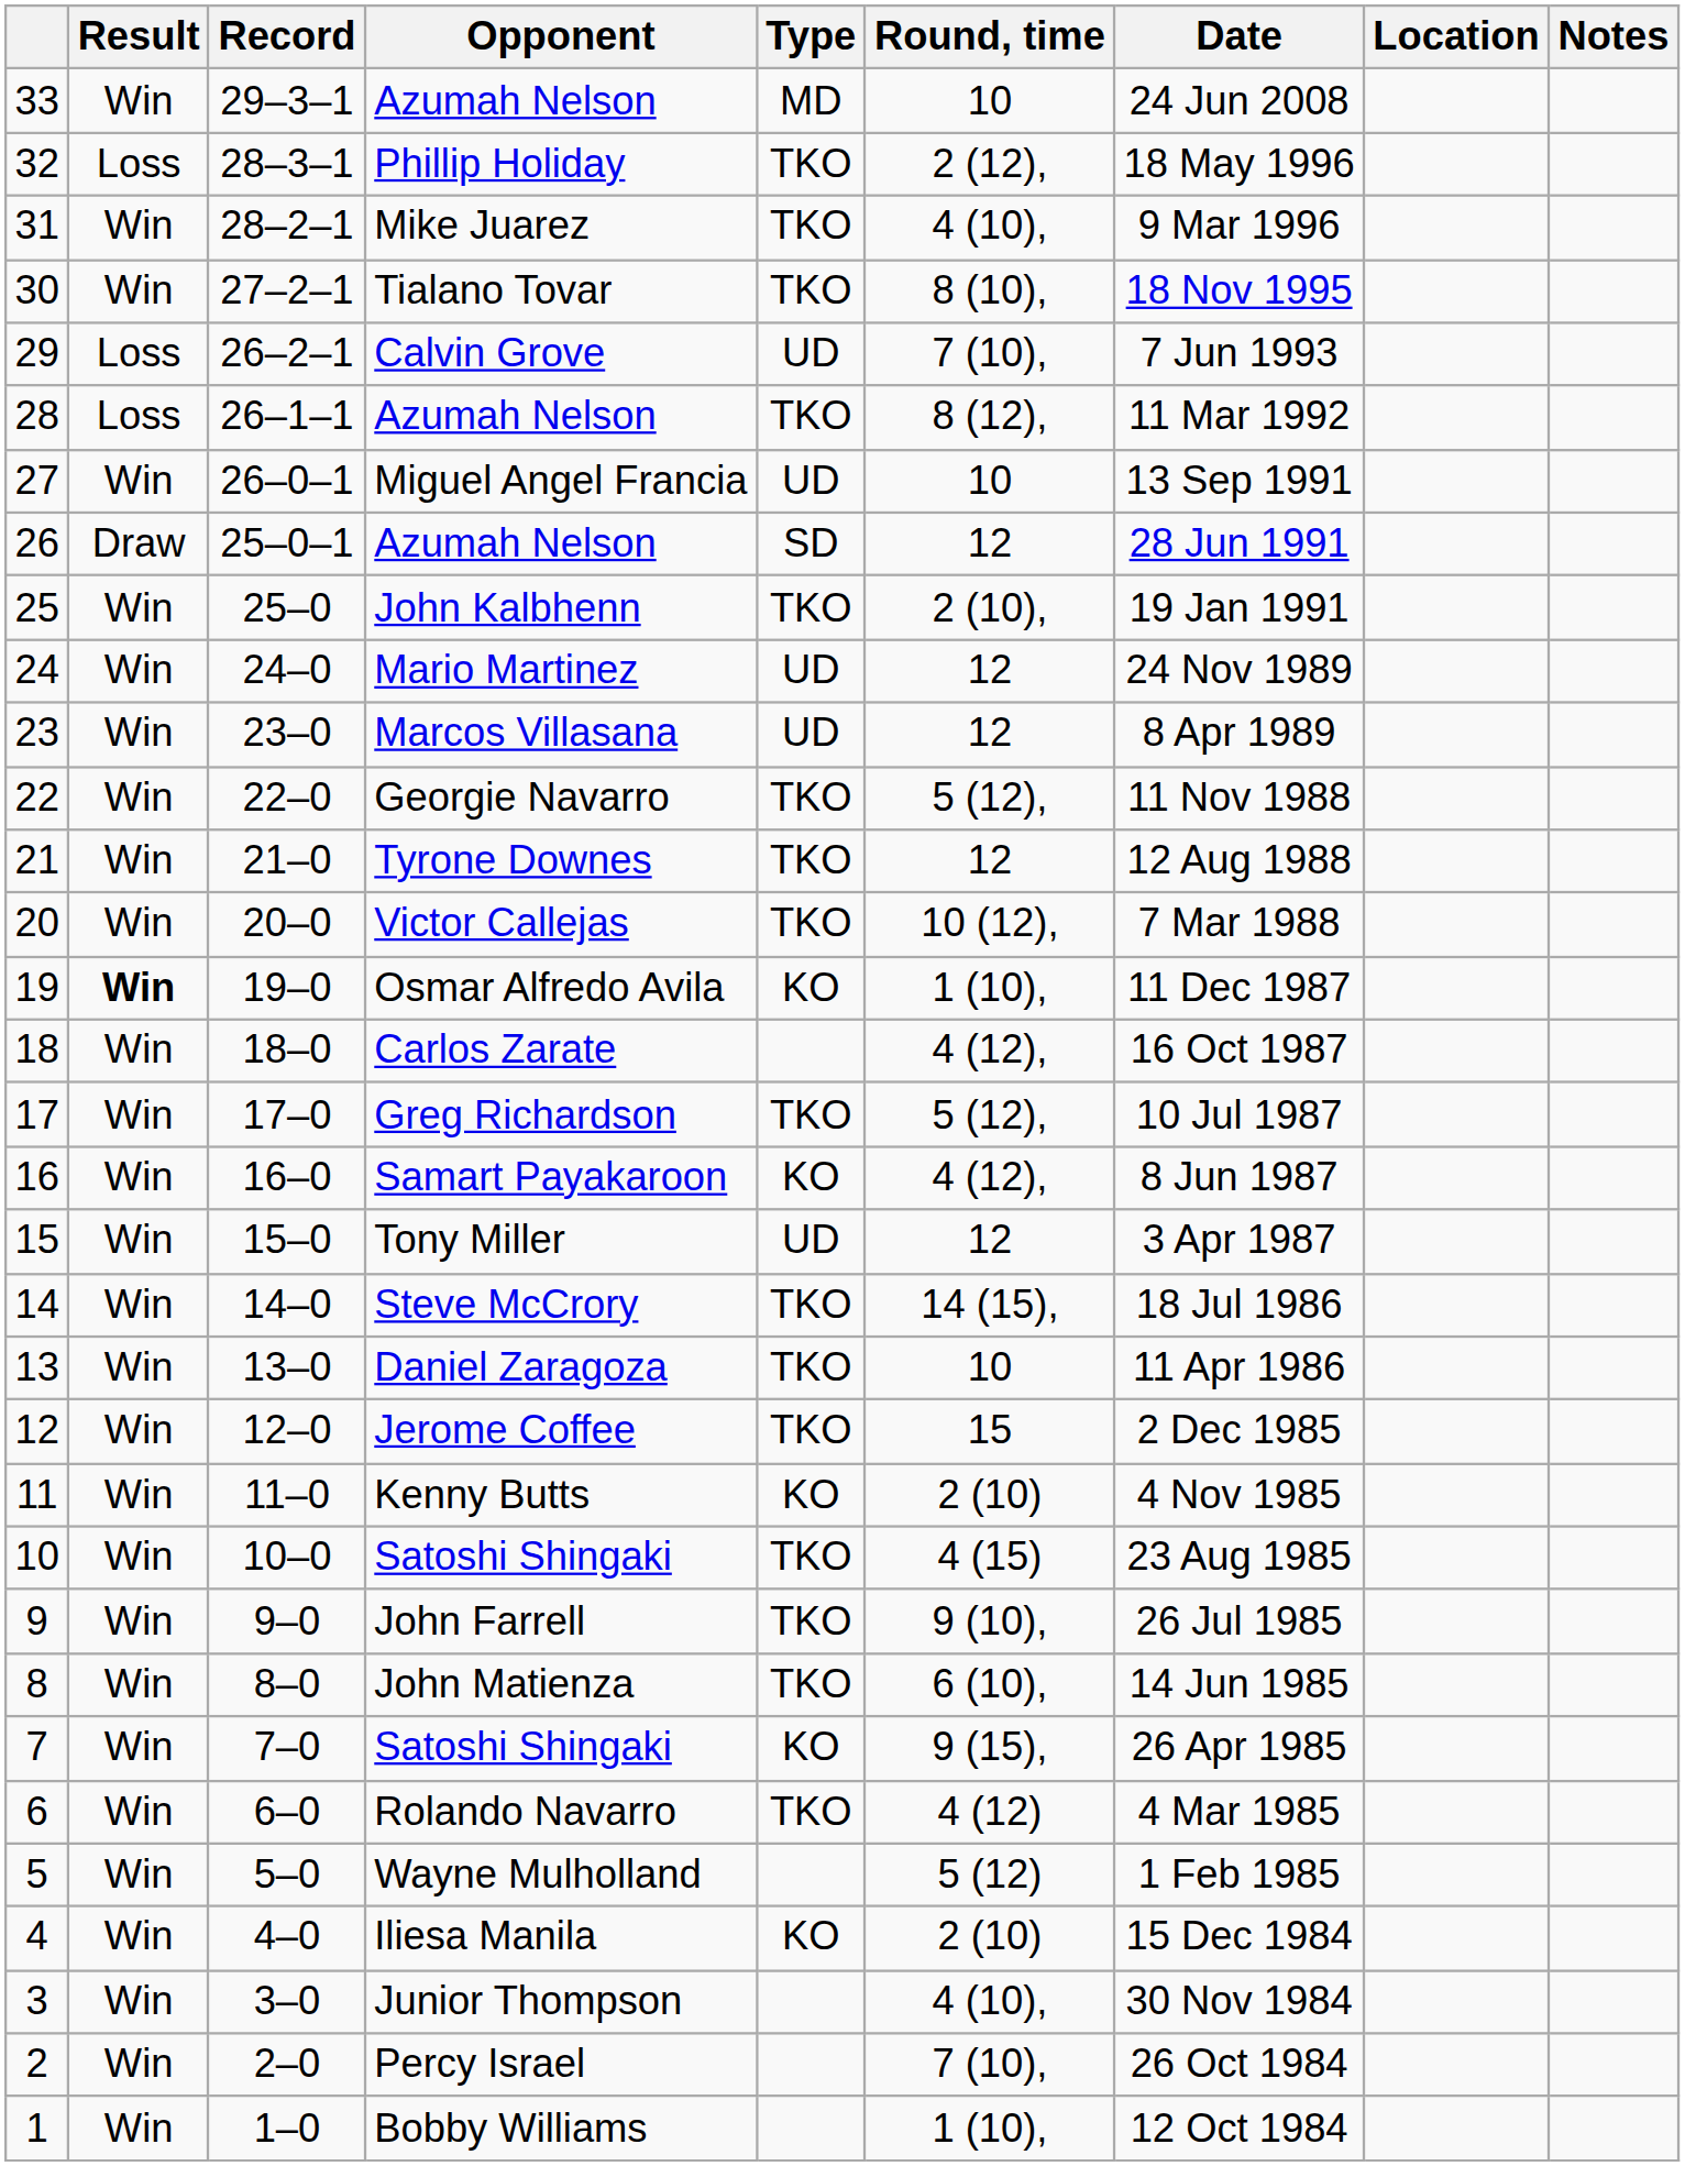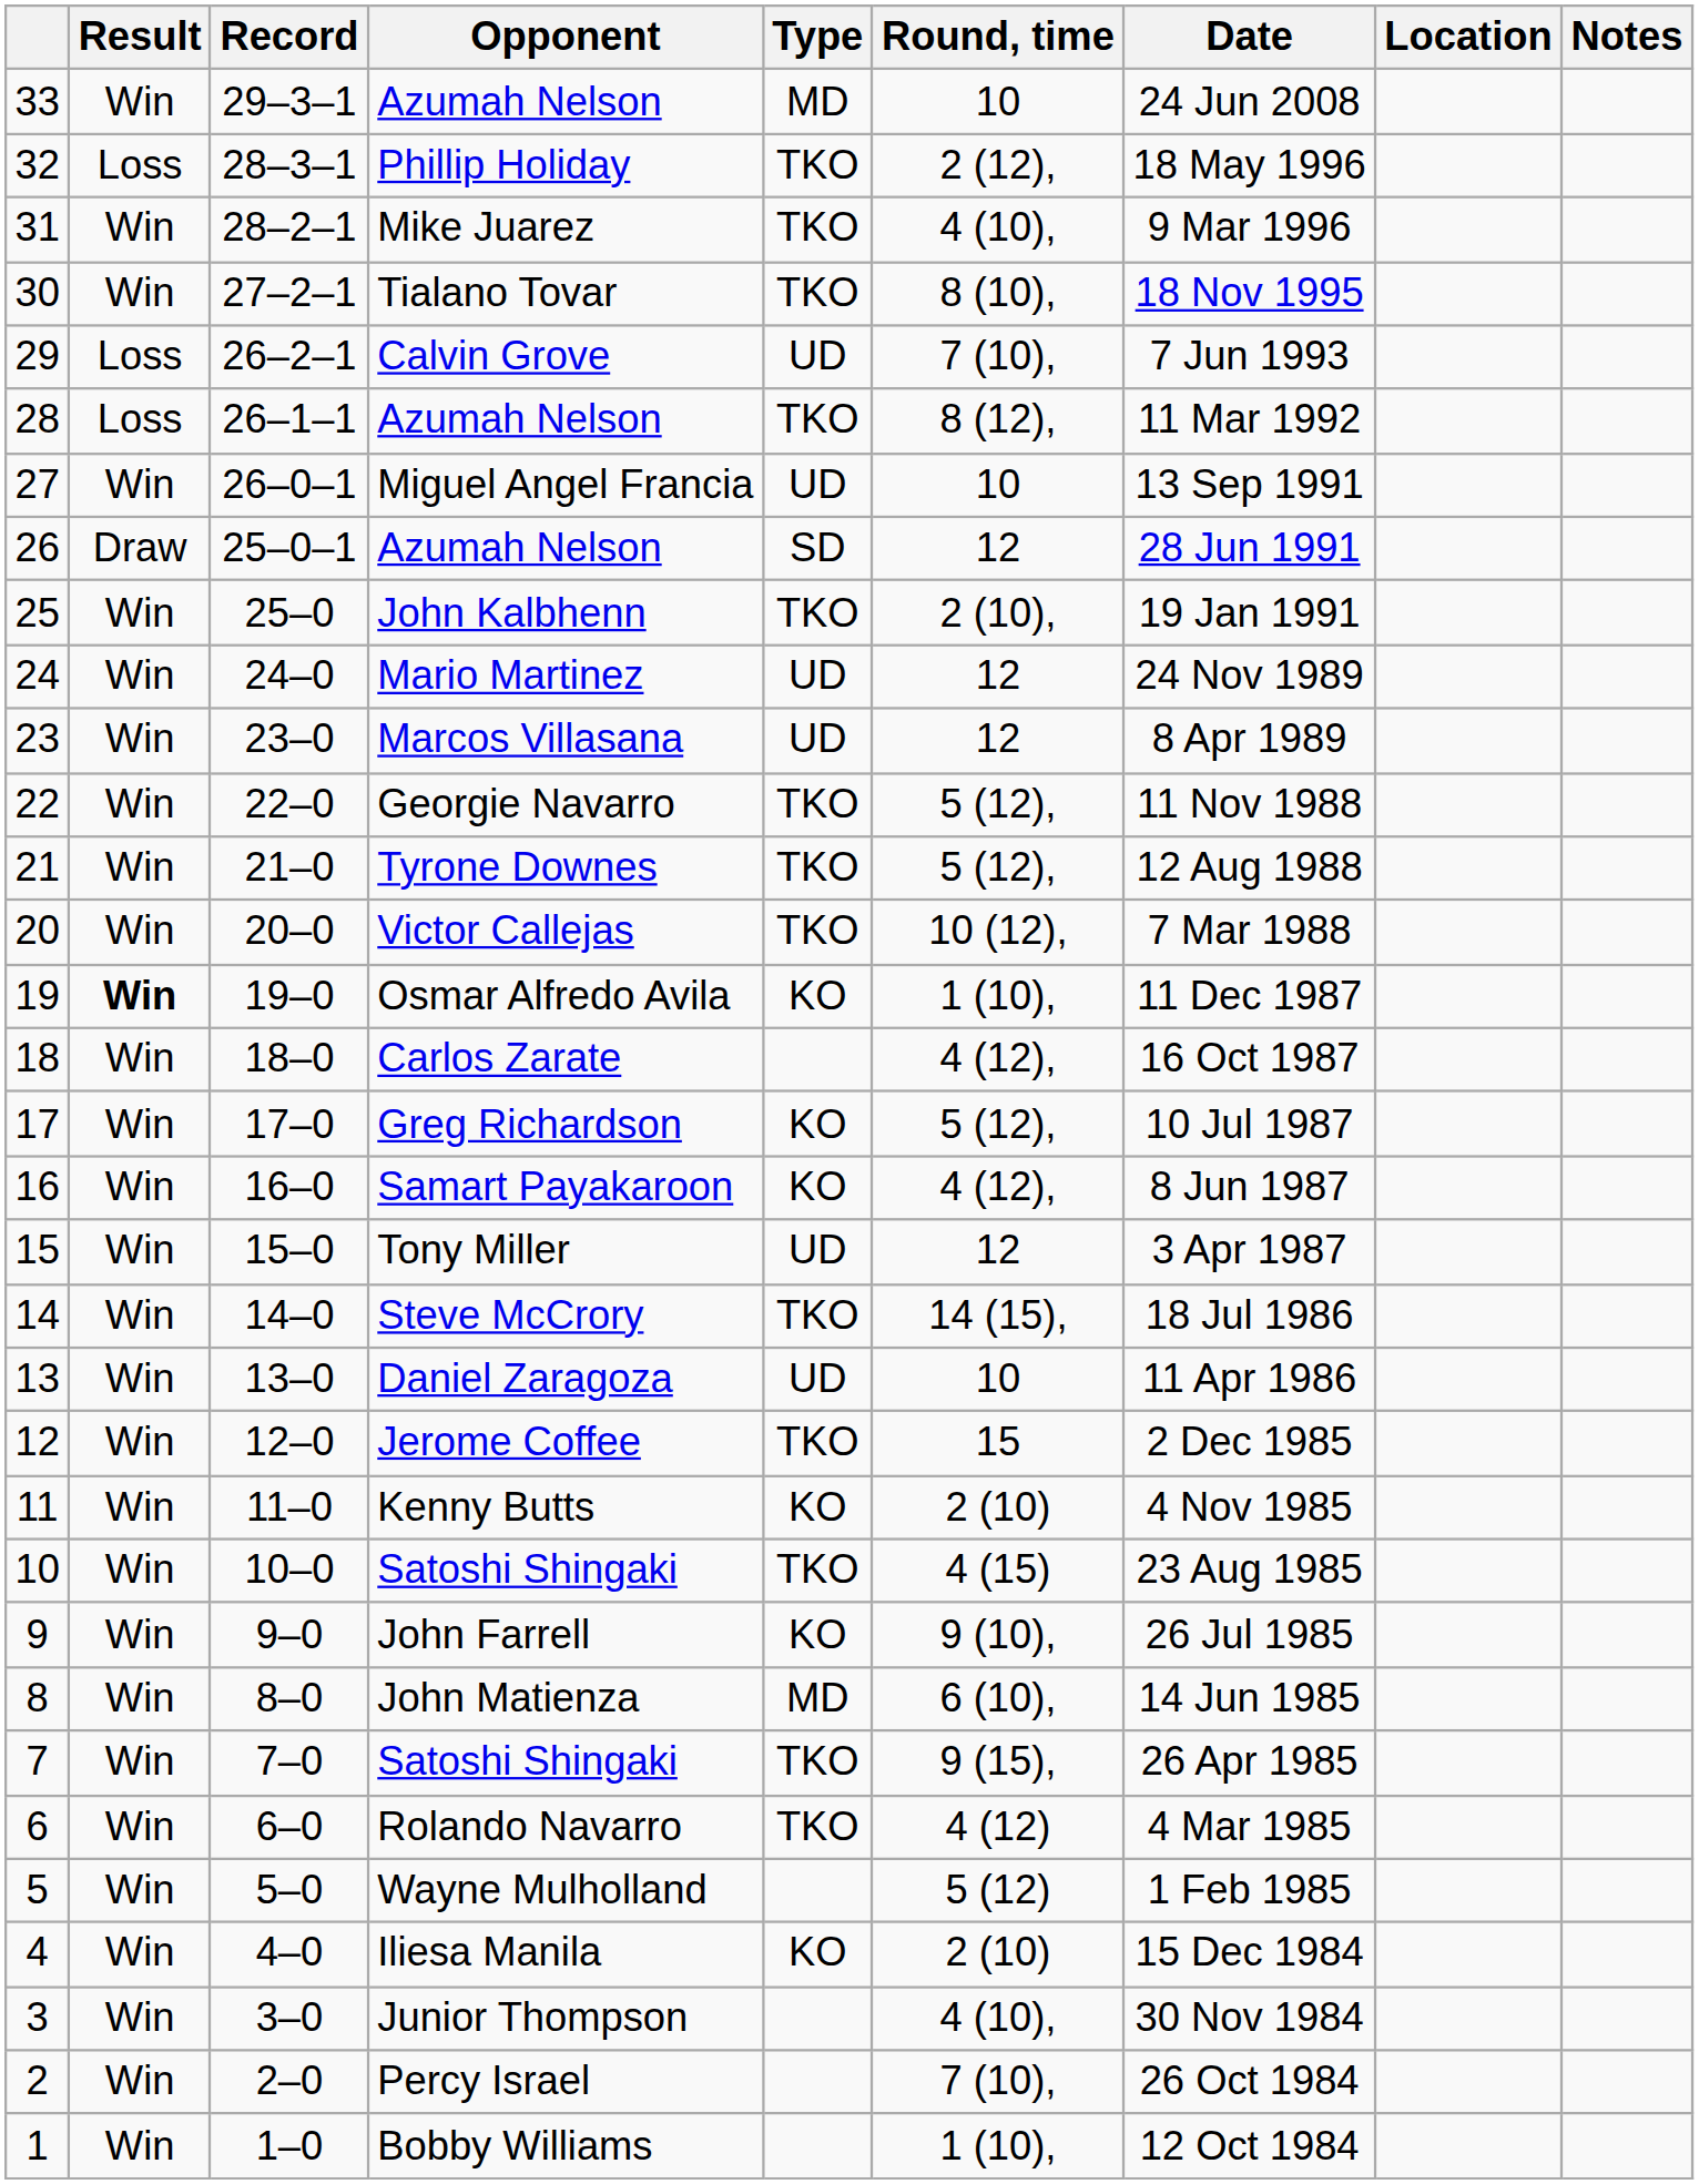 <table class="wikitable" style="text-align:center">
 <tr>
 <th></th>
 <th>Result</th>
 <th>Record</th>
 <th>Opponent</th>
 <th>Type</th>
 <th>Round, time</th>
 <th>Date</th>
 <th>Location</th>
 <th>Notes</th>
 </tr>
 <tr>
 <td>33</td>
 <td>Win</td>
 <td>29–3–1</td>
 <td style="text-align:left;"><a href='#'>Azumah Nelson</a></td>
 <td>MD</td>
 <td>10</td>
 <td>24 Jun 2008</td>
 <td style="text-align:left;"></td>
 <td></td>
 </tr>
 <tr>
 <td>32</td>
 <td>Loss</td>
 <td>28–3–1</td>
 <td style="text-align:left;"><a href='#'>Phillip Holiday</a></td>
 <td>TKO</td>
 <td>2 (12), </td>
 <td>18 May 1996</td>
 <td style="text-align:left;"></td>
 <td style="text-align:left;"></td>
 </tr>
 <tr>
 <td>31</td>
 <td>Win</td>
 <td>28–2–1</td>
 <td style="text-align:left;">Mike Juarez</td>
 <td>TKO</td>
 <td>4 (10), </td>
 <td>9 Mar 1996</td>
 <td style="text-align:left;"></td>
 <td style="text-align:left;"></td>
 </tr>
 <tr>
 <td>30</td>
 <td>Win</td>
 <td>27–2–1</td>
 <td style="text-align:left;">Tialano Tovar</td>
 <td>TKO</td>
 <td>8 (10), </td>
 <td><a href='#'>18 Nov 1995</a></td>
 <td style="text-align:left;"></td>
 <td></td>
 </tr>
 <tr>
 <td>29</td>
 <td>Loss</td>
 <td>26–2–1</td>
 <td style="text-align:left;"><a href='#'>Calvin Grove</a></td>
 <td>UD</td>
 <td>7 (10), </td>
 <td>7 Jun 1993</td>
 <td style="text-align:left;"></td>
 <td></td>
 </tr>
 <tr>
 <td>28</td>
 <td>Loss</td>
 <td>26–1–1</td>
 <td style="text-align:left;"><a href='#'>Azumah Nelson</a></td>
 <td>TKO</td>
 <td>8 (12), </td>
 <td>11 Mar 1992</td>
 <td style="text-align:left;"></td>
 <td style="text-align:left;"></td>
 </tr>
 <tr>
 <td>27</td>
 <td>Win</td>
 <td>26–0–1</td>
 <td style="text-align:left;">Miguel Angel Francia</td>
 <td>UD</td>
 <td>10</td>
 <td>13 Sep 1991</td>
 <td style="text-align:left;"></td>
 <td style="text-align:left;"></td>
 </tr>
 <tr>
 <td>26</td>
 <td>Draw</td>
 <td>25–0–1</td>
 <td style="text-align:left;"><a href='#'>Azumah Nelson</a></td>
 <td>SD</td>
 <td>12</td>
 <td><a href='#'>28 Jun 1991</a></td>
 <td style="text-align:left;"></td>
 <td style="text-align:left;"></td>
 </tr>
 <tr>
 <td>25</td>
 <td>Win</td>
 <td>25–0</td>
 <td style="text-align:left;"><a href='#'>John Kalbhenn</a></td>
 <td>TKO</td>
 <td>2 (10), </td>
 <td>19 Jan 1991</td>
 <td style="text-align:left;"></td>
 <td style="text-align:left;"></td>
 </tr>
 <tr>
 <td>24</td>
 <td>Win</td>
 <td>24–0</td>
 <td style="text-align:left;"><a href='#'>Mario Martinez</a></td>
 <td>UD</td>
 <td>12</td>
 <td>24 Nov 1989</td>
 <td style="text-align:left;"></td>
 <td></td>
 </tr>
 <tr>
 <td>23</td>
 <td>Win</td>
 <td>23–0</td>
 <td style="text-align:left;"><a href='#'>Marcos Villasana</a></td>
 <td>UD</td>
 <td>12</td>
 <td>8 Apr 1989</td>
 <td style="text-align:left;"></td>
 <td style="text-align:left;"></td>
 </tr>
 <tr>
 <td>22</td>
 <td>Win</td>
 <td>22–0</td>
 <td style="text-align:left;">Georgie Navarro</td>
 <td>TKO</td>
 <td>5 (12), </td>
 <td>11 Nov 1988</td>
 <td style="text-align:left;"></td>
 <td style="text-align:left;"></td>
 </tr>
 <tr>
 <td>21</td>
 <td>Win</td>
 <td>21–0</td>
 <td style="text-align:left;"><a href='#'>Tyrone Downes</a></td>
 <td>TKO</td>
-<td>12</td>
+<td>5 (12), </td>
 <td>12 Aug 1988</td>
 <td style="text-align:left;"></td>
 <td style="text-align:left;"></td>
 </tr>
 <tr>
 <td>20</td>
 <td>Win</td>
 <td>20–0</td>
 <td style="text-align:left;"><a href='#'>Victor Callejas</a></td>
 <td>TKO</td>
 <td>10 (12), </td>
 <td>7 Mar 1988</td>
 <td style="text-align:left;"></td>
 <td style="text-align:left;"></td>
 </tr>
 <tr>
 <td>19</td>
 <td><strong>Win</strong></td>
 <td>19–0</td>
 <td style="text-align:left;">Osmar Alfredo Avila</td>
 <td>KO</td>
 <td>1 (10), </td>
 <td>11 Dec 1987</td>
 <td style="text-align:left;"></td>
 <td></td>
 </tr>
 <tr>
 <td>18</td>
 <td>Win</td>
 <td>18–0</td>
 <td style="text-align:left;"><a href='#'>Carlos Zarate</a></td>
 <td></td>
 <td>4 (12), </td>
 <td>16 Oct 1987</td>
 <td style="text-align:left;"></td>
 <td style="text-align:left;"></td>
 </tr>
 <tr>
 <td>17</td>
 <td>Win</td>
 <td>17–0</td>
 <td style="text-align:left;"><a href='#'>Greg Richardson</a></td>
-<td>TKO</td>
+<td>KO</td>
 <td>5 (12), </td>
 <td>10 Jul 1987</td>
 <td style="text-align:left;"></td>
 <td style="text-align:left;"></td>
 </tr>
 <tr>
 <td>16</td>
 <td>Win</td>
 <td>16–0</td>
 <td style="text-align:left;"><a href='#'>Samart Payakaroon</a></td>
 <td>KO</td>
 <td>4 (12), </td>
 <td>8 Jun 1987</td>
 <td style="text-align:left;"></td>
 <td style="text-align:left;"></td>
 </tr>
 <tr>
 <td>15</td>
 <td>Win</td>
 <td>15–0</td>
 <td style="text-align:left;">Tony Miller</td>
 <td>UD</td>
 <td>12</td>
 <td>3 Apr 1987</td>
 <td style="text-align:left;"></td>
 <td style="text-align:left;"></td>
 </tr>
 <tr>
 <td>14</td>
 <td>Win</td>
 <td>14–0</td>
 <td style="text-align:left;"><a href='#'>Steve McCrory</a></td>
 <td>TKO</td>
 <td>14 (15), </td>
 <td>18 Jul 1986</td>
 <td style="text-align:left;"></td>
 <td style="text-align:left;"></td>
 </tr>
 <tr>
 <td>13</td>
 <td>Win</td>
 <td>13–0</td>
 <td style="text-align:left;"><a href='#'>Daniel Zaragoza</a></td>
-<td>TKO</td>
+<td>UD</td>
 <td>10</td>
 <td>11 Apr 1986</td>
 <td style="text-align:left;"></td>
 <td></td>
 </tr>
 <tr>
 <td>12</td>
 <td>Win</td>
 <td>12–0</td>
 <td style="text-align:left;"><a href='#'>Jerome Coffee</a></td>
 <td>TKO</td>
 <td>15</td>
 <td>2 Dec 1985</td>
 <td style="text-align:left;"></td>
 <td style="text-align:left;"></td>
 </tr>
 <tr>
 <td>11</td>
 <td>Win</td>
 <td>11–0</td>
 <td style="text-align:left;">Kenny Butts</td>
 <td>KO</td>
 <td>2 (10)</td>
 <td>4 Nov 1985</td>
 <td style="text-align:left;"></td>
 <td></td>
 </tr>
 <tr>
 <td>10</td>
 <td>Win</td>
 <td>10–0</td>
 <td style="text-align:left;"><a href='#'>Satoshi Shingaki</a></td>
 <td>TKO</td>
 <td>4 (15)</td>
 <td>23 Aug 1985</td>
 <td style="text-align:left;"></td>
 <td style="text-align:left;"></td>
 </tr>
 <tr>
 <td>9</td>
 <td>Win</td>
 <td>9–0</td>
 <td style="text-align:left;">John Farrell</td>
-<td>TKO</td>
+<td>KO</td>
 <td>9 (10), </td>
 <td>26 Jul 1985</td>
 <td style="text-align:left;"></td>
 <td></td>
 </tr>
 <tr>
 <td>8</td>
 <td>Win</td>
 <td>8–0</td>
 <td style="text-align:left;">John Matienza</td>
-<td>TKO</td>
+<td>MD</td>
 <td>6 (10), </td>
 <td>14 Jun 1985</td>
 <td style="text-align:left;"></td>
 <td></td>
 </tr>
 <tr>
 <td>7</td>
 <td>Win</td>
 <td>7–0</td>
 <td style="text-align:left;"><a href='#'>Satoshi Shingaki</a></td>
-<td>KO</td>
+<td>TKO</td>
 <td>9 (15), </td>
 <td>26 Apr 1985</td>
 <td style="text-align:left;"></td>
 <td style="text-align:left;"></td>
 </tr>
 <tr>
 <td>6</td>
 <td>Win</td>
 <td>6–0</td>
 <td style="text-align:left;">Rolando Navarro</td>
 <td>TKO</td>
 <td>4 (12)</td>
 <td>4 Mar 1985</td>
 <td style="text-align:left;"></td>
 <td></td>
 </tr>
 <tr>
 <td>5</td>
 <td>Win</td>
 <td>5–0</td>
 <td style="text-align:left;">Wayne Mulholland</td>
 <td></td>
 <td>5 (12)</td>
 <td>1 Feb 1985</td>
 <td style="text-align:left;"></td>
 <td style="text-align:left;"></td>
 </tr>
 <tr>
 <td>4</td>
 <td>Win</td>
 <td>4–0</td>
 <td style="text-align:left;">Iliesa Manila</td>
 <td>KO</td>
 <td>2 (10)</td>
 <td>15 Dec 1984</td>
 <td style="text-align:left;"></td>
 <td></td>
 </tr>
 <tr>
 <td>3</td>
 <td>Win</td>
 <td>3–0</td>
 <td style="text-align:left;">Junior Thompson</td>
 <td></td>
 <td>4 (10), </td>
 <td>30 Nov 1984</td>
 <td style="text-align:left;"></td>
 <td style="text-align:left;"></td>
 </tr>
 <tr>
 <td>2</td>
 <td>Win</td>
 <td>2–0</td>
 <td style="text-align:left;">Percy Israel</td>
 <td></td>
 <td>7 (10), </td>
 <td>26 Oct 1984</td>
 <td style="text-align:left;"></td>
 <td></td>
 </tr>
 <tr>
 <td>1</td>
 <td>Win</td>
 <td>1–0</td>
 <td style="text-align:left;">Bobby Williams</td>
 <td></td>
 <td>1 (10), </td>
 <td>12 Oct 1984</td>
 <td style="text-align:left;"></td>
 <td></td>
 </tr>
 </table>
